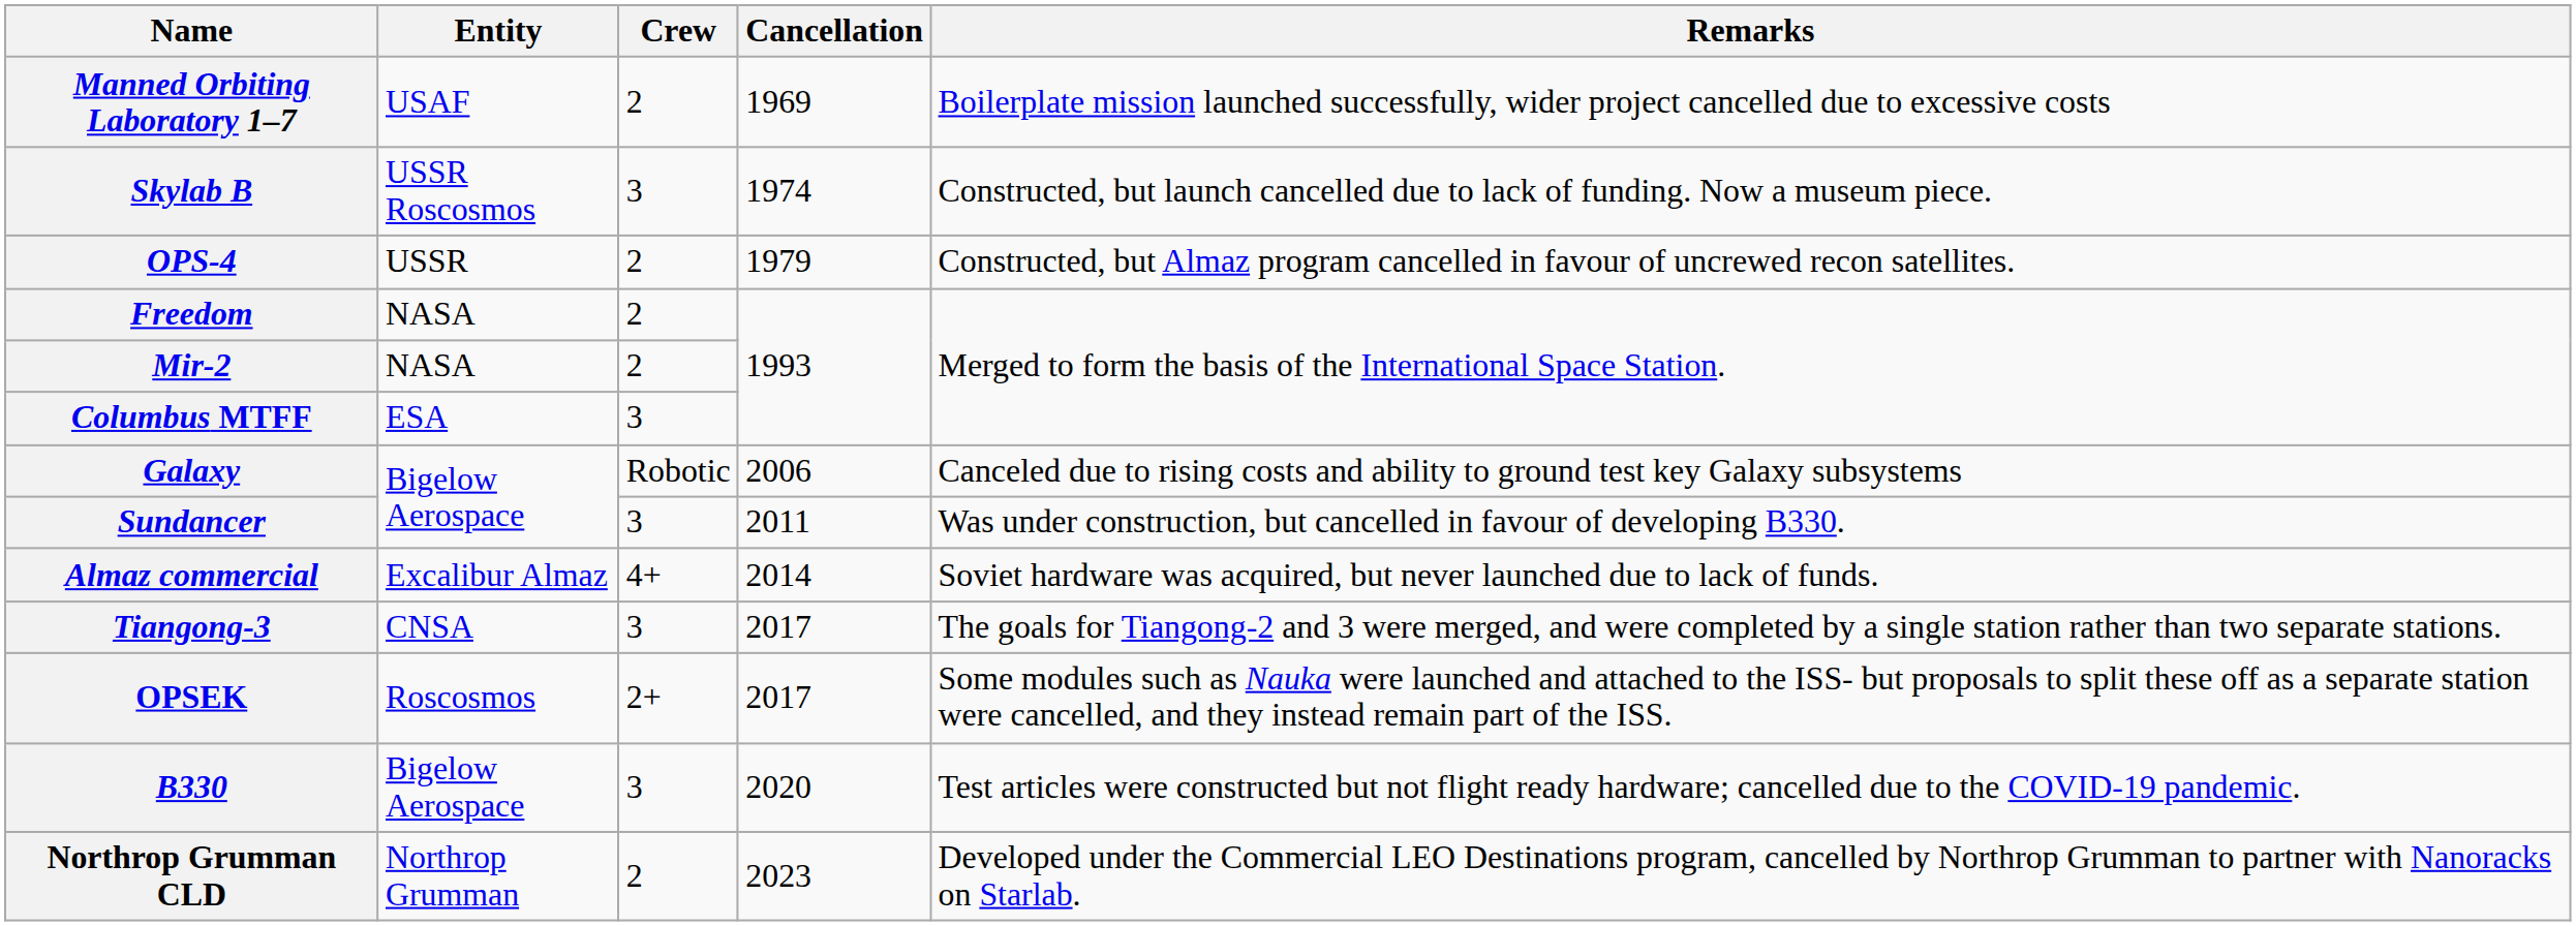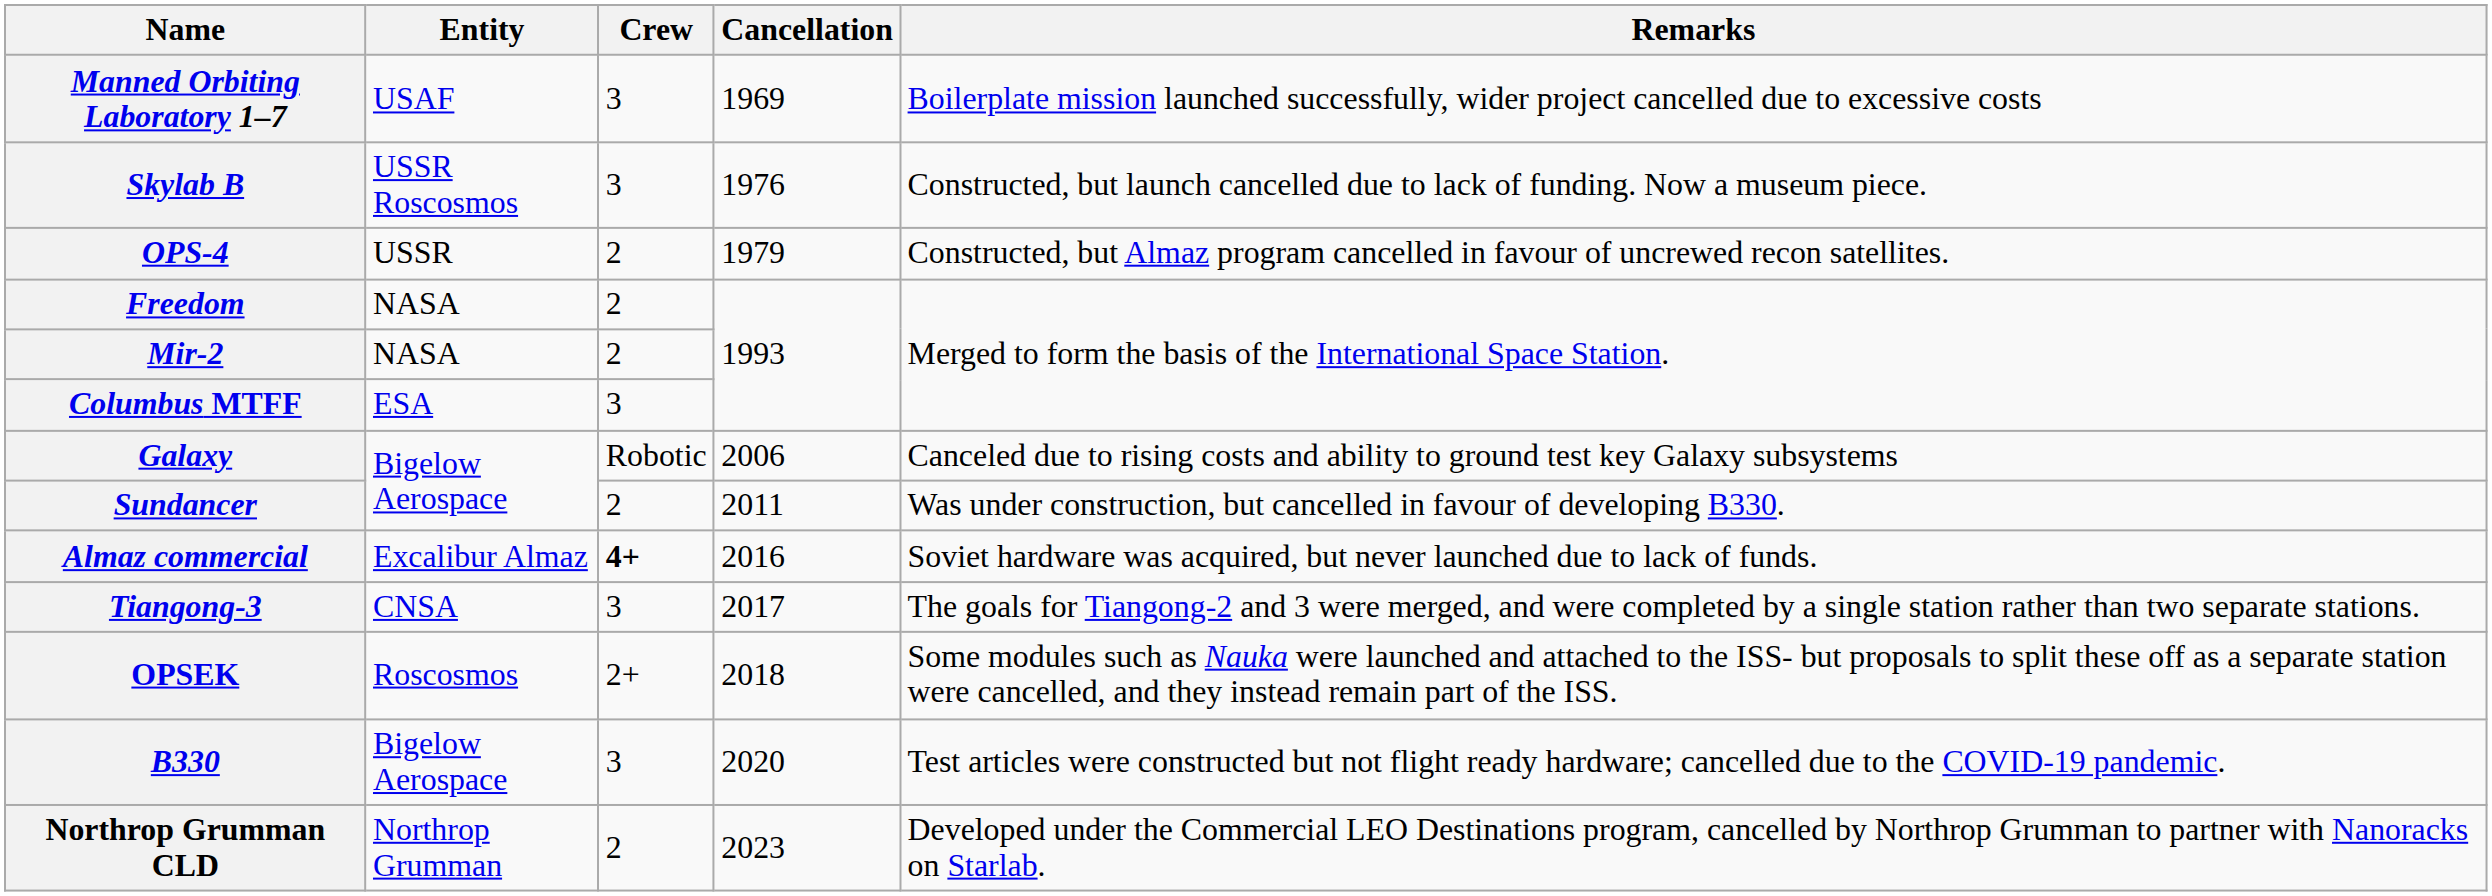 <table class="wikitable plainrowheaders" ;>
 <tr>
 <th scope="col">Name</th>
 <th scope="col">Entity</th>
 <th scope="col">Crew</th>
 <th scope="col">Cancellation</th>
 <th scope="col">Remarks</th>
 </tr>
 <tr>
 <th scope="row"><em><a href='#'>Manned Orbiting Laboratory</a> 1–7</em></th>
 <td> <a href='#'>USAF</a></td>
-<td>2</td>
+<td>3</td>
 <td>1969</td>
 <td><a href='#'>Boilerplate mission</a> launched successfully, wider project cancelled due to excessive costs</td>
 </tr>
 <tr>
 <th scope="row"><em><a href='#'>Skylab B</a></em></th>
 <td> <a href='#'>USSR</a><br> <a href='#'>Roscosmos</a></td>
 <td>3</td>
-<td>1974</td>
+<td>1976</td>
 <td>Constructed, but launch cancelled due to lack of funding. Now a museum piece.</td>
 </tr>
 <tr>
 <th scope="row"><em><a href='#'>OPS-4</a></em></th>
 <td> USSR</td>
 <td>2</td>
 <td>1979</td>
 <td>Constructed, but <a href='#'>Almaz</a> program cancelled in favour of uncrewed recon satellites.</td>
 </tr>
 <tr>
 <th scope="row"><em><a href='#'>Freedom</a></em></th>
 <td> NASA</td>
 <td>2</td>
 <td rowspan=3>1993</td>
 <td rowspan=3>Merged to form the basis of the <a href='#'>International Space Station</a>.</td>
 </tr>
 <tr>
 <th scope="row"><em><a href='#'>Mir-2</a></em></th>
 <td> NASA</td>
 <td>2</td>
 </tr>
 <tr>
 <th scope="row"><a href='#'><em>Columbus</em> MTFF</a></th>
 <td> <a href='#'>ESA</a></td>
 <td>3</td>
 </tr>
 <tr>
 <th scope="row"><a href='#'><em>Galaxy</em></a></th>
 <td rowspan=2> <a href='#'>Bigelow Aerospace</a></td>
 <td>Robotic</td>
 <td>2006</td>
 <td>Canceled due to rising costs and ability to ground test key Galaxy subsystems</td>
 </tr>
 <tr>
 <th scope="row"><em><a href='#'>Sundancer</a></em></th>
-<td>3</td>
+<td>2</td>
 <td>2011</td>
 <td>Was under construction, but cancelled in favour of developing <a href='#'>B330</a>.</td>
 </tr>
 <tr>
 <th scope="row"><a href='#'><em>Almaz commercial</em></a></th>
 <td> <a href='#'>Excalibur Almaz</a></td>
-<td>4+</td>
-<td>2014</td>
+<td><strong>4+</strong></td>
+<td>2016</td>
 <td>Soviet hardware was acquired, but never launched due to lack of funds.</td>
 </tr>
 <tr>
 <th scope="row"><em><a href='#'>Tiangong-3</a></em></th>
 <td> <a href='#'>CNSA</a></td>
 <td>3</td>
 <td>2017</td>
 <td>The goals for <a href='#'>Tiangong-2</a> and 3 were merged, and were completed by a single station rather than two separate stations.</td>
 </tr>
 <tr>
 <th scope="row"><a href='#'>OPSEK</a></th>
 <td> <a href='#'>Roscosmos</a></td>
 <td>2+</td>
-<td>2017</td>
+<td>2018</td>
 <td>Some modules such as <em><a href='#'>Nauka</a></em> were launched and attached to the ISS- but proposals to split these off as a separate station were cancelled, and they instead remain part of the ISS.</td>
 </tr>
 <tr>
 <th scope="row"><em><a href='#'>B330</a></em></th>
 <td> <a href='#'>Bigelow Aerospace</a></td>
 <td>3</td>
 <td>2020</td>
 <td>Test articles were constructed but not flight ready hardware; cancelled due to the <a href='#'>COVID-19 pandemic</a>.</td>
 </tr>
 <tr>
 <th scope="row">Northrop Grumman CLD</th>
 <td> <a href='#'>Northrop Grumman</a></td>
 <td>2</td>
 <td>2023</td>
 <td>Developed under the Commercial LEO Destinations program, cancelled by Northrop Grumman to partner with <a href='#'>Nanoracks</a> on <a href='#'>Starlab</a>.</td>
 </tr>
 </table>
